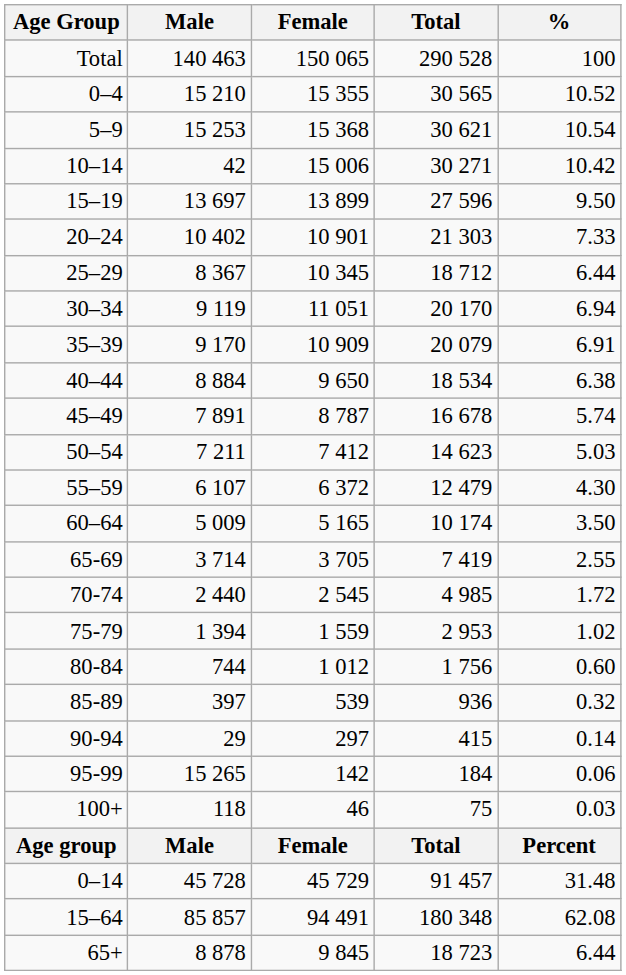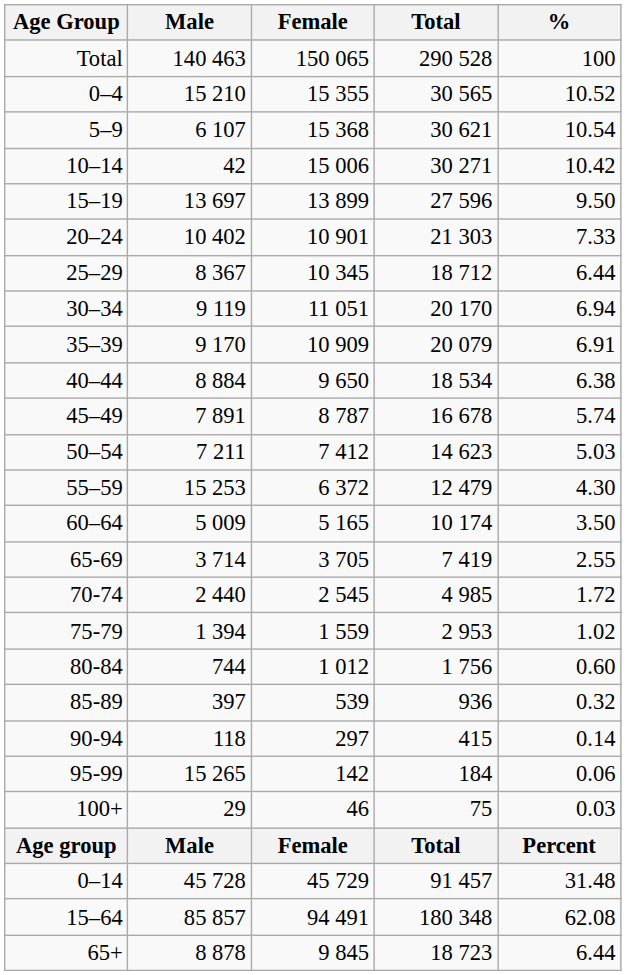 <table class="wikitable">
 <tr>
 <th width="80pt">Age Group</th>
 <th width="80pt">Male</th>
 <th width="80pt">Female</th>
 <th width="80pt">Total</th>
 <th width="80pt">%</th>
 </tr>
 <tr>
 <td align="right">Total</td>
 <td align="right">140 463</td>
 <td align="right">150 065</td>
 <td align="right">290 528</td>
 <td align="right">100</td>
 </tr>
 <tr>
 <td align="right">0–4</td>
 <td align="right">15 210</td>
 <td align="right">15 355</td>
 <td align="right">30 565</td>
 <td align="right">10.52</td>
 </tr>
 <tr>
 <td align="right">5–9</td>
-<td align="right">15 253</td>
+<td align="right">6 107</td>
 <td align="right">15 368</td>
 <td align="right">30 621</td>
 <td align="right">10.54</td>
 </tr>
 <tr>
 <td align="right">10–14</td>
 <td align="right">42</td>
 <td align="right">15 006</td>
 <td align="right">30 271</td>
 <td align="right">10.42</td>
 </tr>
 <tr>
 <td align="right">15–19</td>
 <td align="right">13 697</td>
 <td align="right">13 899</td>
 <td align="right">27 596</td>
 <td align="right">9.50</td>
 </tr>
 <tr>
 <td align="right">20–24</td>
 <td align="right">10 402</td>
 <td align="right">10 901</td>
 <td align="right">21 303</td>
 <td align="right">7.33</td>
 </tr>
 <tr>
 <td align="right">25–29</td>
 <td align="right">8 367</td>
 <td align="right">10 345</td>
 <td align="right">18 712</td>
 <td align="right">6.44</td>
 </tr>
 <tr>
 <td align="right">30–34</td>
 <td align="right">9 119</td>
 <td align="right">11 051</td>
 <td align="right">20 170</td>
 <td align="right">6.94</td>
 </tr>
 <tr>
 <td align="right">35–39</td>
 <td align="right">9 170</td>
 <td align="right">10 909</td>
 <td align="right">20 079</td>
 <td align="right">6.91</td>
 </tr>
 <tr>
 <td align="right">40–44</td>
 <td align="right">8 884</td>
 <td align="right">9 650</td>
 <td align="right">18 534</td>
 <td align="right">6.38</td>
 </tr>
 <tr>
 <td align="right">45–49</td>
 <td align="right">7 891</td>
 <td align="right">8 787</td>
 <td align="right">16 678</td>
 <td align="right">5.74</td>
 </tr>
 <tr>
 <td align="right">50–54</td>
 <td align="right">7 211</td>
 <td align="right">7 412</td>
 <td align="right">14 623</td>
 <td align="right">5.03</td>
 </tr>
 <tr>
 <td align="right">55–59</td>
-<td align="right">6 107</td>
+<td align="right">15 253</td>
 <td align="right">6 372</td>
 <td align="right">12 479</td>
 <td align="right">4.30</td>
 </tr>
 <tr>
 <td align="right">60–64</td>
 <td align="right">5 009</td>
 <td align="right">5 165</td>
 <td align="right">10 174</td>
 <td align="right">3.50</td>
 </tr>
 <tr>
 <td align="right">65-69</td>
 <td align="right">3 714</td>
 <td align="right">3 705</td>
 <td align="right">7 419</td>
 <td align="right">2.55</td>
 </tr>
 <tr>
 <td align="right">70-74</td>
 <td align="right">2 440</td>
 <td align="right">2 545</td>
 <td align="right">4 985</td>
 <td align="right">1.72</td>
 </tr>
 <tr>
 <td align="right">75-79</td>
 <td align="right">1 394</td>
 <td align="right">1 559</td>
 <td align="right">2 953</td>
 <td align="right">1.02</td>
 </tr>
 <tr>
 <td align="right">80-84</td>
 <td align="right">744</td>
 <td align="right">1 012</td>
 <td align="right">1 756</td>
 <td align="right">0.60</td>
 </tr>
 <tr>
 <td align="right">85-89</td>
 <td align="right">397</td>
 <td align="right">539</td>
 <td align="right">936</td>
 <td align="right">0.32</td>
 </tr>
 <tr>
 <td align="right">90-94</td>
-<td align="right">29</td>
+<td align="right">118</td>
 <td align="right">297</td>
 <td align="right">415</td>
 <td align="right">0.14</td>
 </tr>
 <tr>
 <td align="right">95-99</td>
 <td align="right">15 265</td>
 <td align="right">142</td>
 <td align="right">184</td>
 <td align="right">0.06</td>
 </tr>
 <tr>
 <td align="right">100+</td>
-<td align="right">118</td>
+<td align="right">29</td>
 <td align="right">46</td>
 <td align="right">75</td>
 <td align="right">0.03</td>
 </tr>
 <tr>
 <th width="50">Age group</th>
 <th width="80pt">Male</th>
 <th width="80">Female</th>
 <th width="80">Total</th>
 <th width="50">Percent</th>
 </tr>
 <tr>
 <td align="right">0–14</td>
 <td align="right">45 728</td>
 <td align="right">45 729</td>
 <td align="right">91 457</td>
 <td align="right">31.48</td>
 </tr>
 <tr>
 <td align="right">15–64</td>
 <td align="right">85 857</td>
 <td align="right">94 491</td>
 <td align="right">180 348</td>
 <td align="right">62.08</td>
 </tr>
 <tr>
 <td align="right">65+</td>
 <td align="right">8 878</td>
 <td align="right">9 845</td>
 <td align="right">18 723</td>
 <td align="right">6.44</td>
 </tr>
 <tr>
 </tr>
 </table>
